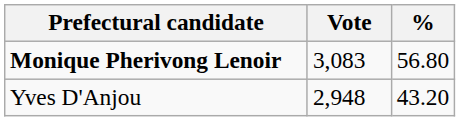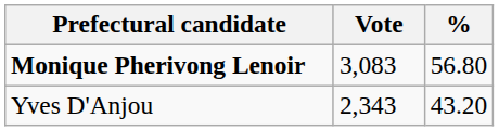 <table class="wikitable">
 <tr>
 <th bgcolor="#DDDDFF" width="200px">Prefectural candidate</th>
 <th bgcolor="#DDDDFF" width="50px">Vote</th>
 <th bgcolor="#DDDDFF" width="30px">%</th>
 </tr>
 <tr>
 <td><strong>Monique Pherivong Lenoir</strong></td>
 <td>3,083</td>
 <td>56.80</td>
 </tr>
 <tr>
 <td>Yves D'Anjou</td>
-<td>2,948</td>
+<td>2,343</td>
 <td>43.20</td>
 </tr>
 </table>
